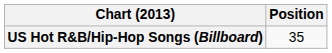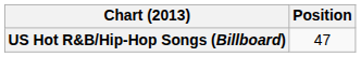 <table class="wikitable plainrowheaders" style="text-align:center">
 <tr>
 <th scope="col">Chart (2013)</th>
 <th scope="col">Position</th>
 </tr>
 <tr>
 <th scope="row">US Hot R&B/Hip-Hop Songs (<em>Billboard</em>)</th>
-<td>35</td>
+<td>47</td>
 </tr>
 </table>
